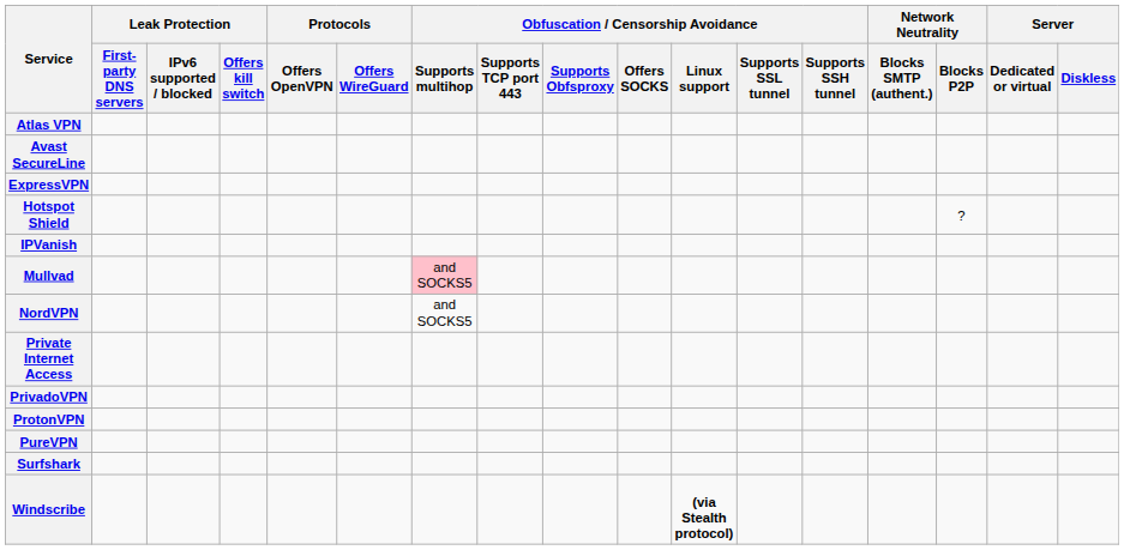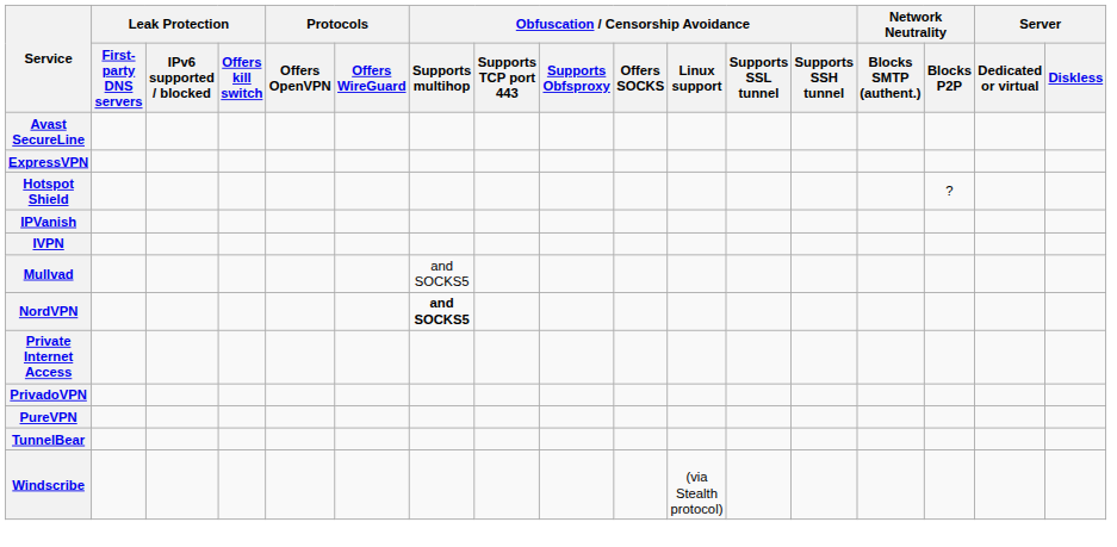 <table class="wikitable sortable mw-collapsible" style="text-align: center; font-size: 80%; width: auto; table-layout: fixed;">
 <tr>
 <th rowspan="2">Service</th>
 <th colspan="3">Leak Protection</th>
 <th colspan="2">Protocols</th>
 <th colspan="7"><a href='#'>Obfuscation</a> / Censorship Avoidance</th>
 <th colspan="2">Network Neutrality</th>
 <th colspan="2">Server</th>
 </tr>
 <tr>
 <th><a href='#'>First-party DNS servers</a></th>
 <th>IPv6 supported / blocked</th>
 <th><a href='#'>Offers kill switch</a></th>
 <th>Offers OpenVPN</th>
 <th><a href='#'>Offers WireGuard</a></th>
 <th>Supports multihop</th>
 <th>Supports TCP port 443</th>
 <th><a href='#'>Supports Obfsproxy</a></th>
 <th>Offers SOCKS</th>
 <th>Linux support</th>
 <th>Supports SSL tunnel</th>
 <th>Supports SSH tunnel</th>
 <th>Blocks SMTP (authent.)</th>
 <th>Blocks P2P</th>
 <th>Dedicated or virtual</th>
 <th><a href='#'>Diskless</a></th>
-</tr>
-<tr>
-<th><a href='#'>Atlas VPN</a></th>
-<td></td>
-<td></td>
-<td></td>
-<td></td>
-<td></td>
-<td></td>
-<td></td>
-<td></td>
-<td></td>
-<td></td>
-<td></td>
-<td></td>
-<td></td>
-<td></td>
-<td></td>
-<td></td>
 </tr>
 <tr>
 <th><a href='#'>Avast SecureLine</a></th>
 <td></td>
 <td></td>
 <td></td>
 <td></td>
 <td></td>
 <td></td>
 <td></td>
 <td></td>
 <td></td>
 <td></td>
 <td></td>
 <td></td>
 <td></td>
 <td></td>
 <td></td>
 <td></td>
 </tr>
 <tr>
 <th><a href='#'>ExpressVPN</a></th>
 <td></td>
 <td></td>
 <td></td>
 <td></td>
 <td></td>
 <td></td>
 <td></td>
 <td></td>
 <td></td>
 <td></td>
 <td></td>
 <td></td>
 <td></td>
 <td></td>
 <td></td>
 <td></td>
 </tr>
 <tr>
 <th><a href='#'>Hotspot Shield</a></th>
 <td></td>
 <td></td>
 <td></td>
 <td></td>
 <td></td>
 <td></td>
 <td></td>
 <td></td>
 <td></td>
 <td></td>
 <td></td>
 <td></td>
 <td></td>
 <td>?</td>
 <td></td>
 <td></td>
 </tr>
 <tr>
 <th><a href='#'>IPVanish</a></th>
 <td></td>
 <td></td>
 <td></td>
 <td></td>
 <td></td>
 <td></td>
 <td></td>
 <td></td>
 <td></td>
 <td></td>
 <td></td>
 <td></td>
 <td></td>
 <td></td>
 <td></td>
 <td></td>
 </tr>
 <tr>
+<th><a href='#'>IVPN</a></th>
+<td></td>
+<td></td>
+<td></td>
+<td></td>
+<td></td>
+<td></td>
+<td></td>
+<td></td>
+<td></td>
+<td></td>
+<td></td>
+<td></td>
+<td></td>
+<td></td>
+<td></td>
+<td></td>
+</tr>
+<tr>
 <th><a href='#'>Mullvad</a></th>
 <td></td>
 <td></td>
 <td></td>
 <td></td>
 <td></td>
-<td style="background: pink;"> and SOCKS5</td>
+<td> and SOCKS5</td>
 <td></td>
 <td></td>
 <td></td>
 <td></td>
 <td></td>
 <td></td>
 <td></td>
 <td></td>
 <td></td>
 <td></td>
 </tr>
 <tr>
 <th><a href='#'>NordVPN</a></th>
 <td></td>
 <td></td>
 <td></td>
 <td></td>
 <td></td>
-<td> and SOCKS5</td>
+<td><strong> and SOCKS5</strong></td>
 <td></td>
 <td></td>
 <td></td>
 <td></td>
 <td></td>
 <td></td>
 <td></td>
 <td></td>
 <td></td>
 <td></td>
 </tr>
 <tr>
 <th><a href='#'>Private Internet Access</a></th>
 <td></td>
 <td></td>
 <td></td>
 <td></td>
 <td></td>
 <td></td>
 <td></td>
 <td></td>
 <td></td>
 <td></td>
 <td></td>
 <td></td>
 <td></td>
 <td></td>
 <td></td>
 <td></td>
 </tr>
 <tr>
 <th><a href='#'>PrivadoVPN</a></th>
 <td></td>
 <td></td>
 <td></td>
 <td></td>
 <td></td>
 <td></td>
 <td></td>
 <td></td>
 <td></td>
 <td></td>
 <td></td>
 <td></td>
 <td></td>
 <td></td>
 <td></td>
 <td></td>
 </tr>
 <tr>
-<th><a href='#'>ProtonVPN</a></th>
-<td></td>
-<td></td>
-<td></td>
-<td></td>
-<td></td>
-<td></td>
-<td></td>
-<td></td>
-<td></td>
-<td></td>
-<td></td>
-<td></td>
-<td></td>
-<td></td>
-<td></td>
-<td></td>
-</tr>
-<tr>
 <th><a href='#'>PureVPN</a></th>
 <td></td>
 <td></td>
 <td></td>
 <td></td>
 <td></td>
 <td></td>
 <td></td>
 <td></td>
 <td></td>
 <td></td>
 <td></td>
 <td></td>
 <td></td>
 <td></td>
 <td></td>
 <td></td>
 </tr>
 <tr>
-<th><a href='#'>Surfshark</a></th>
+<th><a href='#'>TunnelBear</a></th>
 <td></td>
 <td></td>
 <td></td>
 <td></td>
 <td></td>
 <td></td>
 <td></td>
 <td></td>
 <td></td>
 <td></td>
 <td></td>
 <td></td>
 <td></td>
 <td></td>
 <td></td>
 <td></td>
 </tr>
 <tr>
 <th><a href='#'>Windscribe</a></th>
 <td></td>
 <td></td>
 <td></td>
 <td></td>
 <td></td>
 <td></td>
 <td></td>
 <td></td>
 <td></td>
-<td><strong><br>(via Stealth protocol)</strong></td>
+<td><br>(via Stealth protocol)</td>
 <td></td>
 <td></td>
 <td></td>
 <td></td>
 <td></td>
 <td></td>
 </tr>
 </table>
